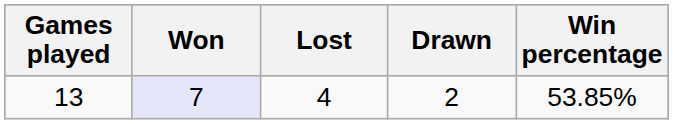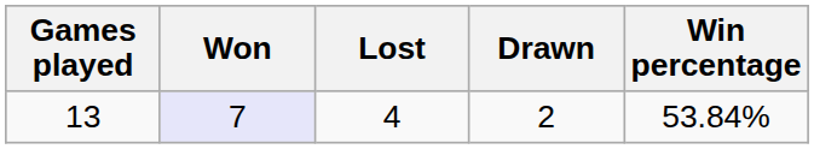 <table class="wikitable" style="text-align:center">
 <tr>
 <th width="70">Games played</th>
 <th width="70">Won</th>
 <th width="70">Lost</th>
 <th width="70">Drawn</th>
 <th width="70">Win percentage</th>
 </tr>
 <tr>
 <td>13</td>
 <td style="background: lavender;">7</td>
 <td>4</td>
 <td>2</td>
-<td>53.85%</td>
+<td>53.84%</td>
 </tr>
 </table>
